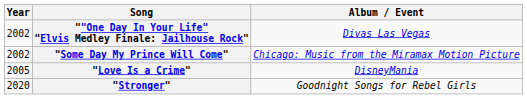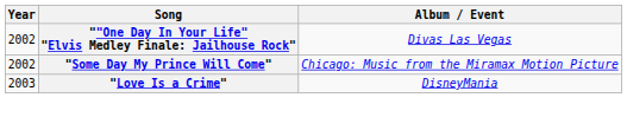 <table class="wikitable plainrowheaders" style="text-align:center;">
 <tr>
 <th scope="col">Year</th>
 <th scope="col">Song</th>
 <th scope="col">Album / Event</th>
 </tr>
 <tr>
 <td>2002</td>
 <th scope="row">"<a href='#'>"One Day In Your Life"</a><br>"<a href='#'>Elvis</a> Medley Finale: <a href='#'>Jailhouse Rock</a>"</th>
 <td><em><a href='#'>Divas Las Vegas</a></em></td>
 </tr>
 <tr>
 <td>2002</td>
 <th scope="row">"<a href='#'>Some Day My Prince Will Come</a>"</th>
 <td><em><a href='#'>Chicago: Music from the Miramax Motion Picture</a></em></td>
 </tr>
 <tr>
-<td>2005</td>
+<td>2003</td>
 <th scope="row">"<a href='#'>Love Is a Crime</a>"</th>
 <td><em><a href='#'>DisneyMania</a></em></td>
 </tr>
-<tr>
-<td>2020</td>
-<th scope="row">"<a href='#'>Stronger</a>"</th>
-<td><em>Goodnight Songs for Rebel Girls</em></td>
-</tr>
 </table>
